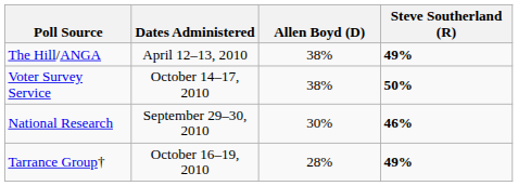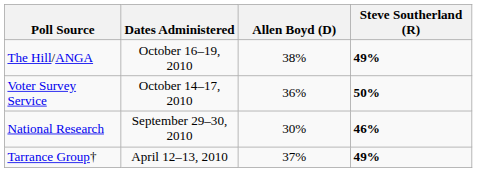 <table class="wikitable">
 <tr valign=bottom>
 <th width='135'>Poll Source</th>
 <th width='135'>Dates Administered</th>
 <th width='130'>Allen Boyd (D)</th>
 <th width='140'>Steve Southerland (R)</th>
 </tr>
 <tr>
 <td><a href='#'>The Hill</a>/<a href='#'>ANGA</a></td>
-<td align=center>April 12–13, 2010</td>
+<td align=center>October 16–19, 2010</td>
 <td align=center>38%</td>
 <td><strong>49%</strong></td>
 </tr>
 <tr>
 <td><a href='#'>Voter Survey Service</a></td>
 <td align=center>October 14–17, 2010</td>
-<td align=center>38%</td>
+<td align=center>36%</td>
 <td><strong>50%</strong></td>
 </tr>
 <tr>
 <td><a href='#'>National Research</a></td>
 <td align=center>September 29–30, 2010</td>
 <td align=center>30%</td>
 <td><strong>46%</strong></td>
 </tr>
 <tr>
 <td><a href='#'>Tarrance Group</a>†</td>
-<td align=center>October 16–19, 2010</td>
-<td align=center>28%</td>
+<td align=center>April 12–13, 2010</td>
+<td align=center>37%</td>
 <td><strong>49%</strong></td>
 </tr>
 </table>
